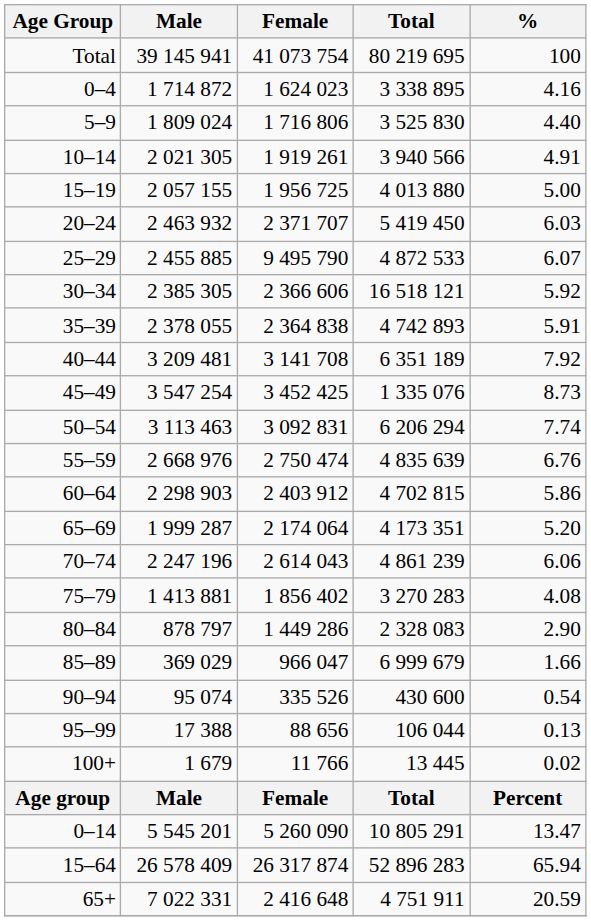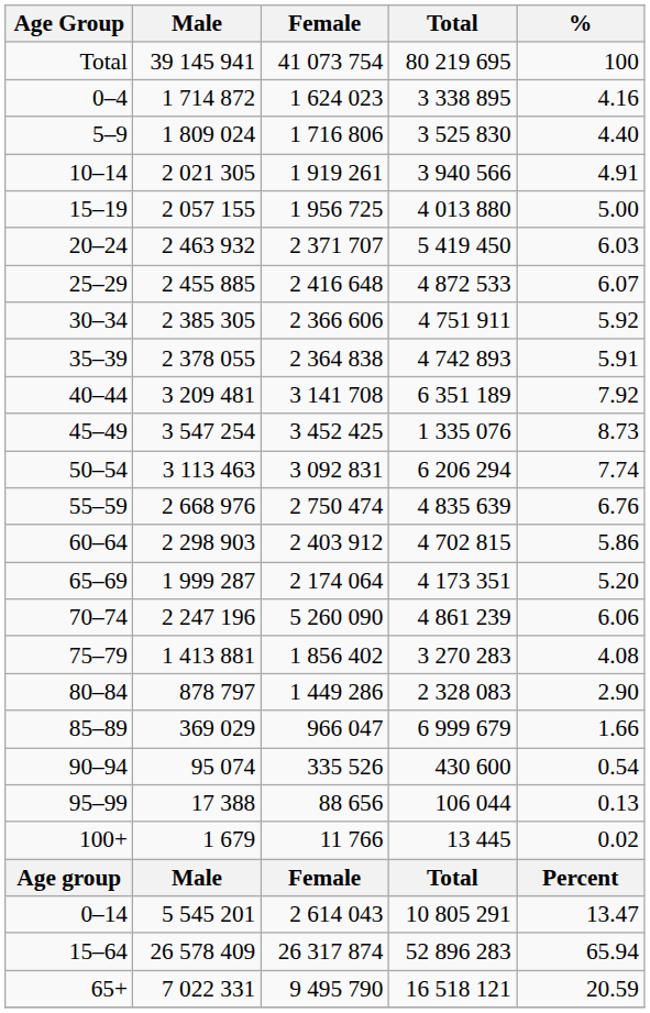 <table class="wikitable">
 <tr>
 <th width="80pt">Age Group</th>
 <th width="80pt">Male</th>
 <th width="80pt">Female</th>
 <th width="80pt">Total</th>
 <th width="80pt">%</th>
 </tr>
 <tr>
 <td align="right">Total</td>
 <td align="right">39 145 941</td>
 <td align="right">41 073 754</td>
 <td align="right">80 219 695</td>
 <td align="right">100</td>
 </tr>
 <tr>
 <td align="right">0–4</td>
 <td align="right">1 714 872</td>
 <td align="right">1 624 023</td>
 <td align="right">3 338 895</td>
 <td align="right">4.16</td>
 </tr>
 <tr>
 <td align="right">5–9</td>
 <td align="right">1 809 024</td>
 <td align="right">1 716 806</td>
 <td align="right">3 525 830</td>
 <td align="right">4.40</td>
 </tr>
 <tr>
 <td align="right">10–14</td>
 <td align="right">2 021 305</td>
 <td align="right">1 919 261</td>
 <td align="right">3 940 566</td>
 <td align="right">4.91</td>
 </tr>
 <tr>
 <td align="right">15–19</td>
 <td align="right">2 057 155</td>
 <td align="right">1 956 725</td>
 <td align="right">4 013 880</td>
 <td align="right">5.00</td>
 </tr>
 <tr>
 <td align="right">20–24</td>
 <td align="right">2 463 932</td>
 <td align="right">2 371 707</td>
 <td align="right">5 419 450</td>
 <td align="right">6.03</td>
 </tr>
 <tr>
 <td align="right">25–29</td>
 <td align="right">2 455 885</td>
-<td align="right">9 495 790</td>
+<td align="right">2 416 648</td>
 <td align="right">4 872 533</td>
 <td align="right">6.07</td>
 </tr>
 <tr>
 <td align="right">30–34</td>
 <td align="right">2 385 305</td>
 <td align="right">2 366 606</td>
-<td align="right">16 518 121</td>
+<td align="right">4 751 911</td>
 <td align="right">5.92</td>
 </tr>
 <tr>
 <td align="right">35–39</td>
 <td align="right">2 378 055</td>
 <td align="right">2 364 838</td>
 <td align="right">4 742 893</td>
 <td align="right">5.91</td>
 </tr>
 <tr>
 <td align="right">40–44</td>
 <td align="right">3 209 481</td>
 <td align="right">3 141 708</td>
 <td align="right">6 351 189</td>
 <td align="right">7.92</td>
 </tr>
 <tr>
 <td align="right">45–49</td>
 <td align="right">3 547 254</td>
 <td align="right">3 452 425</td>
 <td align="right">1 335 076</td>
 <td align="right">8.73</td>
 </tr>
 <tr>
 <td align="right">50–54</td>
 <td align="right">3 113 463</td>
 <td align="right">3 092 831</td>
 <td align="right">6 206 294</td>
 <td align="right">7.74</td>
 </tr>
 <tr>
 <td align="right">55–59</td>
 <td align="right">2 668 976</td>
 <td align="right">2 750 474</td>
 <td align="right">4 835 639</td>
 <td align="right">6.76</td>
 </tr>
 <tr>
 <td align="right">60–64</td>
 <td align="right">2 298 903</td>
 <td align="right">2 403 912</td>
 <td align="right">4 702 815</td>
 <td align="right">5.86</td>
 </tr>
 <tr>
 <td align="right">65–69</td>
 <td align="right">1 999 287</td>
 <td align="right">2 174 064</td>
 <td align="right">4 173 351</td>
 <td align="right">5.20</td>
 </tr>
 <tr>
 <td align="right">70–74</td>
 <td align="right">2 247 196</td>
-<td align="right">2 614 043</td>
+<td align="right">5 260 090</td>
 <td align="right">4 861 239</td>
 <td align="right">6.06</td>
 </tr>
 <tr>
 <td align="right">75–79</td>
 <td align="right">1 413 881</td>
 <td align="right">1 856 402</td>
 <td align="right">3 270 283</td>
 <td align="right">4.08</td>
 </tr>
 <tr>
 <td align="right">80–84</td>
 <td align="right">878 797</td>
 <td align="right">1 449 286</td>
 <td align="right">2 328 083</td>
 <td align="right">2.90</td>
 </tr>
 <tr>
 <td align="right">85–89</td>
 <td align="right">369 029</td>
 <td align="right">966 047</td>
 <td align="right">6 999 679</td>
 <td align="right">1.66</td>
 </tr>
 <tr>
 <td align="right">90–94</td>
 <td align="right">95 074</td>
 <td align="right">335 526</td>
 <td align="right">430 600</td>
 <td align="right">0.54</td>
 </tr>
 <tr>
 <td align="right">95–99</td>
 <td align="right">17 388</td>
 <td align="right">88 656</td>
 <td align="right">106 044</td>
 <td align="right">0.13</td>
 </tr>
 <tr>
 <td align="right">100+</td>
 <td align="right">1 679</td>
 <td align="right">11 766</td>
 <td align="right">13 445</td>
 <td align="right">0.02</td>
 </tr>
 <tr>
 <th width="50">Age group</th>
 <th width="80pt">Male</th>
 <th width="80">Female</th>
 <th width="80">Total</th>
 <th width="50">Percent</th>
 </tr>
 <tr>
 <td align="right">0–14</td>
 <td align="right">5 545 201</td>
-<td align="right">5 260 090</td>
+<td align="right">2 614 043</td>
 <td align="right">10 805 291</td>
 <td align="right">13.47</td>
 </tr>
 <tr>
 <td align="right">15–64</td>
 <td align="right">26 578 409</td>
 <td align="right">26 317 874</td>
 <td align="right">52 896 283</td>
 <td align="right">65.94</td>
 </tr>
 <tr>
 <td align="right">65+</td>
 <td align="right">7 022 331</td>
-<td align="right">2 416 648</td>
-<td align="right">4 751 911</td>
+<td align="right">9 495 790</td>
+<td align="right">16 518 121</td>
 <td align="right">20.59</td>
 </tr>
 <tr>
 </tr>
 </table>
